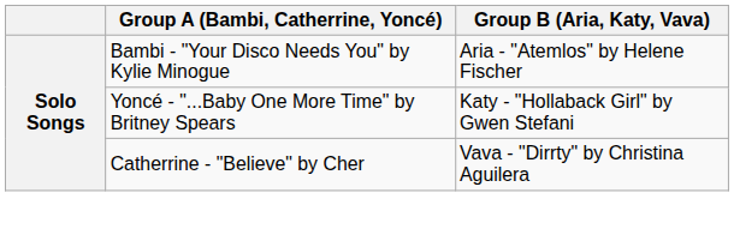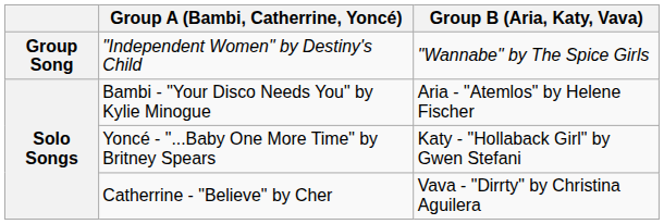 <table class="wikitable">
 <tr>
 <th></th>
 <th>Group A (Bambi, Catherrine, Yoncé)</th>
 <th>Group B (Aria, Katy, Vava)</th>
+</tr>
+<tr>
+<th>Group Song</th>
+<td><em>"Independent Women" by Destiny's Child</em></td>
+<td><em>"Wannabe" by The Spice Girls</em></td>
 </tr>
 <tr>
 <th rowspan="3">Solo Songs</th>
 <td>Bambi - "Your Disco Needs You" by Kylie Minogue</td>
 <td>Aria - "Atemlos" by Helene Fischer</td>
 </tr>
 <tr>
 <td>Yoncé - "...Baby One More Time" by Britney Spears</td>
 <td>Katy - "Hollaback Girl" by Gwen Stefani</td>
 </tr>
 <tr>
 <td>Catherrine - "Believe" by Cher</td>
 <td>Vava - "Dirrty" by Christina Aguilera</td>
 </tr>
 </table>
